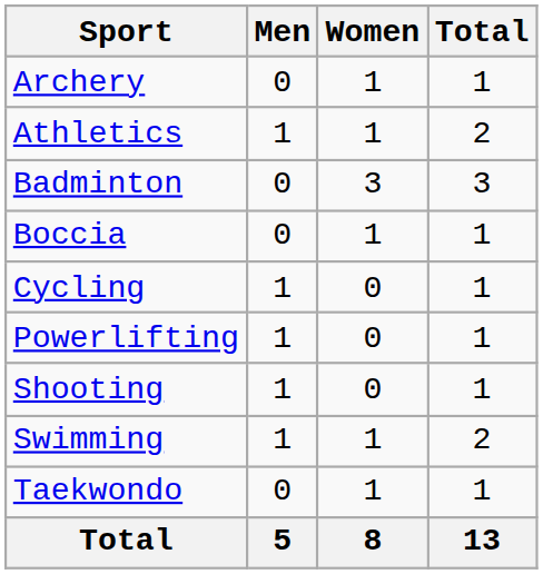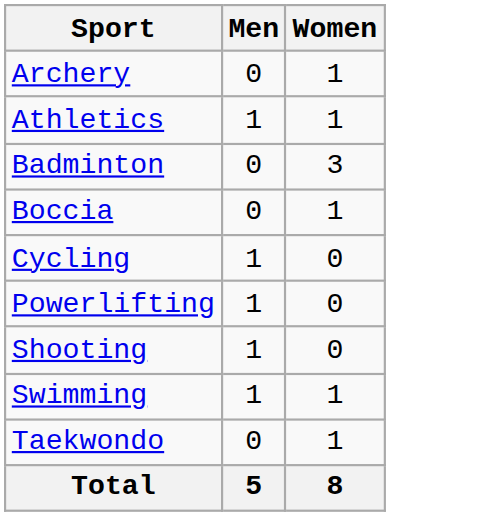 <table class="wikitable sortable" style="text-align:center;">
 <tr>
 <th>Sport</th>
 <th>Men</th>
 <th>Women</th>
-<th>Total</th>
 </tr>
 <tr>
 <td align=left><a href='#'>Archery</a></td>
 <td>0</td>
-<td>1</td>
 <td>1</td>
 </tr>
 <tr>
 <td align=left><a href='#'>Athletics</a></td>
 <td>1</td>
 <td>1</td>
-<td>2</td>
 </tr>
 <tr>
 <td align=left><a href='#'>Badminton</a></td>
 <td>0</td>
-<td>3</td>
 <td>3</td>
 </tr>
 <tr>
 <td align=left><a href='#'>Boccia</a></td>
 <td>0</td>
 <td>1</td>
-<td>1</td>
 </tr>
 <tr>
 <td align=left><a href='#'>Cycling</a></td>
 <td>1</td>
 <td>0</td>
-<td>1</td>
 </tr>
 <tr>
 <td align=left><a href='#'>Powerlifting</a></td>
 <td>1</td>
 <td>0</td>
-<td>1</td>
 </tr>
 <tr>
 <td align=left><a href='#'>Shooting</a></td>
 <td>1</td>
 <td>0</td>
-<td>1</td>
 </tr>
 <tr>
 <td align=left><a href='#'>Swimming</a></td>
 <td>1</td>
 <td>1</td>
-<td>2</td>
 </tr>
 <tr>
 <td align=left><a href='#'>Taekwondo</a></td>
 <td>0</td>
-<td>1</td>
 <td>1</td>
 </tr>
 <tr>
 <th>Total</th>
 <th>5</th>
 <th>8</th>
-<th>13</th>
 </tr>
 </table>
